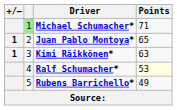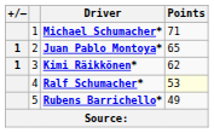 <table class="wikitable" style="font-size: 85%;">
 <tr>
 <th scope="col">+/–</th>
 <th scope="col"></th>
 <th scope="col">Driver</th>
 <th scope="col">Points</th>
 </tr>
 <tr>
 <th scope="row"></th>
-<td align="center" style="background: lightgreen;">1</td>
+<td align="center">1</td>
 <td> <strong><a href='#'>Michael Schumacher</a>*</strong></td>
 <td>71</td>
 </tr>
 <tr>
 <th scope="row"> 1</th>
 <td align="center">2</td>
 <td> <strong><a href='#'>Juan Pablo Montoya</a>*</strong></td>
 <td>65</td>
 </tr>
 <tr>
 <th scope="row"> 1</th>
 <td align="center">3</td>
 <td> <strong><a href='#'>Kimi Räikkönen</a>*</strong></td>
-<td>63</td>
+<td>62</td>
 </tr>
 <tr>
 <th scope="row"></th>
 <td align="center">4</td>
 <td> <strong><a href='#'>Ralf Schumacher</a>*</strong></td>
 <td style="background: lightyellow;">53</td>
 </tr>
 <tr>
 <th scope="row"></th>
 <td align="center">5</td>
 <td> <strong><a href='#'>Rubens Barrichello</a>*</strong></td>
 <td>49</td>
 </tr>
 <tr>
 <th colspan=4>Source: </th>
 </tr>
 </table>
